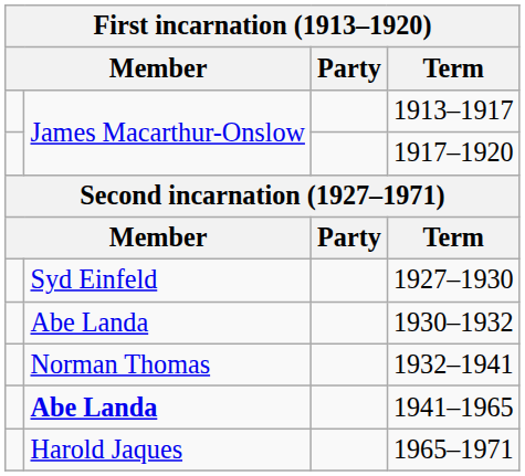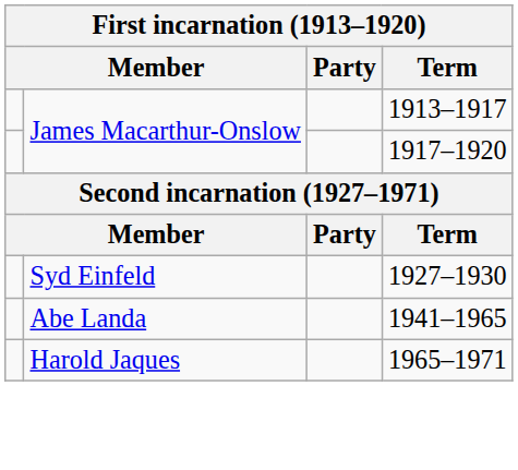 <table class="wikitable">
 <tr>
 <th colspan="4">First incarnation (1913–1920)</th>
 </tr>
 <tr>
 <th colspan="2">Member</th>
 <th>Party</th>
 <th>Term</th>
 </tr>
 <tr>
 <td> </td>
 <td rowspan="2"><a href='#'>James Macarthur-Onslow</a></td>
 <td></td>
 <td>1913–1917</td>
 </tr>
 <tr>
 <td> </td>
 <td></td>
 <td>1917–1920</td>
 </tr>
 <tr>
 <th colspan="4">Second incarnation (1927–1971)</th>
 </tr>
 <tr>
 <th colspan="2">Member</th>
 <th>Party</th>
 <th>Term</th>
 </tr>
 <tr>
 <td> </td>
 <td><a href='#'>Syd Einfeld</a></td>
 <td></td>
 <td>1927–1930</td>
 </tr>
 <tr>
 <td> </td>
 <td><a href='#'>Abe Landa</a></td>
 <td></td>
-<td>1930–1932</td>
-</tr>
-<tr>
-<td> </td>
-<td><a href='#'>Norman Thomas</a></td>
-<td></td>
-<td>1932–1941</td>
-</tr>
-<tr>
-<td> </td>
-<td><strong><a href='#'>Abe Landa</a></strong></td>
-<td></td>
 <td>1941–1965</td>
 </tr>
 <tr>
 <td> </td>
 <td><a href='#'>Harold Jaques</a></td>
 <td></td>
 <td>1965–1971</td>
 </tr>
 </table>
